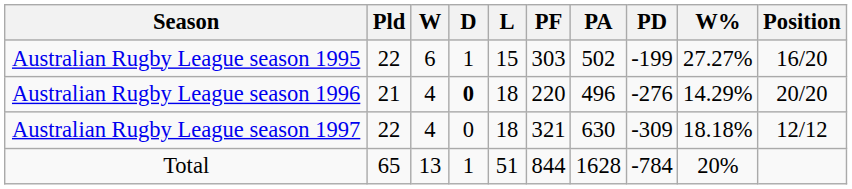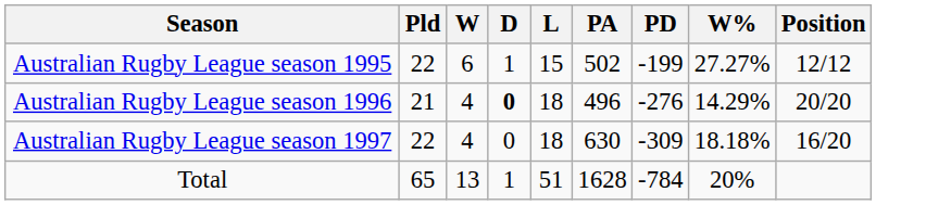 <table class="wikitable" style="text-align:center;">
 <tr>
 <th width=250>Season</th>
 <th width=20 abbr="Played">Pld</th>
 <th width=20 abbr="Won">W</th>
 <th width=20 abbr="Drawn">D</th>
 <th width=20 abbr="Lost">L</th>
-<th width=20 abbr="Points for">PF</th>
 <th width=20 abbr="Points against">PA</th>
 <th width=25 abbr="Points difference">PD</th>
 <th width=20 abbr="Win percentage">W%</th>
 <th width=20 abbr="Position">Position</th>
 </tr>
 <tr>
 <td><a href='#'>Australian Rugby League season 1995</a></td>
 <td>22</td>
 <td>6</td>
 <td>1</td>
 <td>15</td>
-<td>303</td>
 <td>502</td>
 <td>-199</td>
 <td>27.27%</td>
-<td>16/20</td>
+<td>12/12</td>
 </tr>
 <tr>
 <td><a href='#'>Australian Rugby League season 1996</a></td>
 <td>21</td>
 <td>4</td>
 <td><strong>0</strong></td>
 <td>18</td>
-<td>220</td>
 <td>496</td>
 <td>-276</td>
 <td>14.29%</td>
 <td>20/20</td>
 </tr>
 <tr>
 <td><a href='#'>Australian Rugby League season 1997</a></td>
 <td>22</td>
 <td>4</td>
 <td>0</td>
 <td>18</td>
-<td>321</td>
 <td>630</td>
 <td>-309</td>
 <td>18.18%</td>
-<td>12/12</td>
+<td>16/20</td>
 </tr>
 <tr>
 <td>Total</td>
 <td>65</td>
 <td>13</td>
 <td>1</td>
 <td>51</td>
-<td>844</td>
 <td>1628</td>
 <td>-784</td>
 <td>20%</td>
 <td></td>
 </tr>
 </table>
